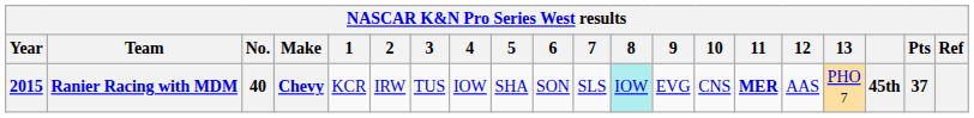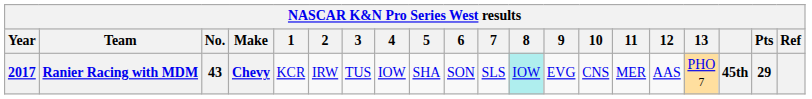 <table class="wikitable" style="text-align:center; font-size:75%">
 <tr>
 <th colspan=23><a href='#'>NASCAR K&N Pro Series West</a> results</th>
 </tr>
 <tr>
 <th>Year</th>
 <th>Team</th>
 <th>No.</th>
 <th>Make</th>
 <th>1</th>
 <th>2</th>
 <th>3</th>
 <th>4</th>
 <th>5</th>
 <th>6</th>
 <th>7</th>
 <th>8</th>
 <th>9</th>
 <th>10</th>
 <th>11</th>
 <th>12</th>
 <th>13</th>
 <th></th>
 <th>Pts</th>
 <th>Ref</th>
 </tr>
 <tr>
-<th><a href='#'>2015</a></th>
+<th><a href='#'>2017</a></th>
 <th><a href='#'>Ranier Racing with MDM</a></th>
-<th>40</th>
+<th>43</th>
 <th><a href='#'>Chevy</a></th>
 <td><a href='#'>KCR</a></td>
 <td><a href='#'>IRW</a></td>
 <td><a href='#'>TUS</a></td>
 <td><a href='#'>IOW</a></td>
 <td><a href='#'>SHA</a></td>
 <td><a href='#'>SON</a></td>
 <td><a href='#'>SLS</a></td>
 <td style="background: paleturquoise;"><a href='#'>IOW</a></td>
 <td><a href='#'>EVG</a></td>
 <td><a href='#'>CNS</a></td>
-<td><strong><a href='#'>MER</a></strong></td>
+<td><a href='#'>MER</a></td>
 <td><a href='#'>AAS</a></td>
 <td style="background:#FFDF9F;"><a href='#'>PHO</a><br><small>7</small></td>
 <th>45th</th>
-<th>37</th>
+<th>29</th>
 <th></th>
 </tr>
 </table>
